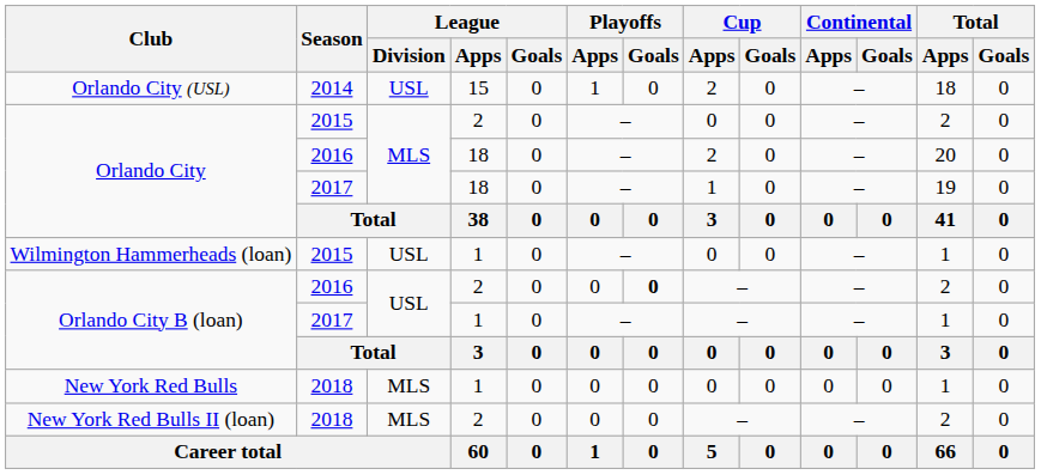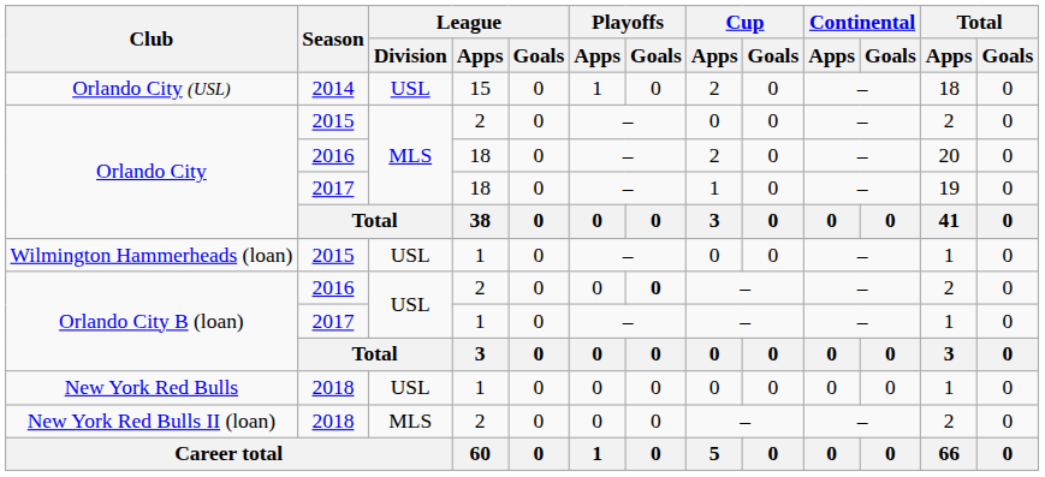 <table class="wikitable" style="text-align: center;">
 <tr>
 <th rowspan=2>Club</th>
 <th rowspan=2>Season</th>
 <th colspan=3>League</th>
 <th colspan=2>Playoffs</th>
 <th colspan=2><a href='#'>Cup</a></th>
 <th colspan=2><a href='#'>Continental</a></th>
 <th colspan=2>Total</th>
 </tr>
 <tr>
 <th>Division</th>
 <th>Apps</th>
 <th>Goals</th>
 <th>Apps</th>
 <th>Goals</th>
 <th>Apps</th>
 <th>Goals</th>
 <th>Apps</th>
 <th>Goals</th>
 <th>Apps</th>
 <th>Goals</th>
 </tr>
 <tr>
 <td><a href='#'>Orlando City</a> <small><em>(USL)</em></small></td>
 <td><a href='#'>2014</a></td>
 <td><a href='#'>USL</a></td>
 <td>15</td>
 <td>0</td>
 <td>1</td>
 <td>0</td>
 <td>2</td>
 <td>0</td>
 <td colspan=2>–</td>
 <td>18</td>
 <td>0</td>
 </tr>
 <tr>
 <td rowspan=4><a href='#'>Orlando City</a></td>
 <td><a href='#'>2015</a></td>
 <td rowspan=3><a href='#'>MLS</a></td>
 <td>2</td>
 <td>0</td>
 <td colspan=2>–</td>
 <td>0</td>
 <td>0</td>
 <td colspan=2>–</td>
 <td>2</td>
 <td>0</td>
 </tr>
 <tr>
 <td><a href='#'>2016</a></td>
 <td>18</td>
 <td>0</td>
 <td colspan=2>–</td>
 <td>2</td>
 <td>0</td>
 <td colspan=2>–</td>
 <td>20</td>
 <td>0</td>
 </tr>
 <tr>
 <td><a href='#'>2017</a></td>
 <td>18</td>
 <td>0</td>
 <td colspan=2>–</td>
 <td>1</td>
 <td>0</td>
 <td colspan=2>–</td>
 <td>19</td>
 <td>0</td>
 </tr>
 <tr>
 <th colspan=2>Total</th>
 <th>38</th>
 <th>0</th>
 <th>0</th>
 <th>0</th>
 <th>3</th>
 <th>0</th>
 <th>0</th>
 <th>0</th>
 <th>41</th>
 <th>0</th>
 </tr>
 <tr>
 <td><a href='#'>Wilmington Hammerheads</a> (loan)</td>
 <td><a href='#'>2015</a></td>
 <td>USL</td>
 <td>1</td>
 <td>0</td>
 <td colspan=2>–</td>
 <td>0</td>
 <td>0</td>
 <td colspan=2>–</td>
 <td>1</td>
 <td>0</td>
 </tr>
 <tr>
 <td rowspan=3><a href='#'>Orlando City B</a> (loan)</td>
 <td><a href='#'>2016</a></td>
 <td rowspan=2>USL</td>
 <td>2</td>
 <td>0</td>
 <td>0</td>
 <td><strong>0</strong></td>
 <td colspan=2>–</td>
 <td colspan=2>–</td>
 <td>2</td>
 <td>0</td>
 </tr>
 <tr>
 <td><a href='#'>2017</a></td>
 <td>1</td>
 <td>0</td>
 <td colspan=2>–</td>
 <td colspan=2>–</td>
 <td colspan=2>–</td>
 <td>1</td>
 <td>0</td>
 </tr>
 <tr>
 <th colspan=2>Total</th>
 <th>3</th>
 <th>0</th>
 <th>0</th>
 <th>0</th>
 <th>0</th>
 <th>0</th>
 <th>0</th>
 <th>0</th>
 <th>3</th>
 <th>0</th>
 </tr>
 <tr>
 <td><a href='#'>New York Red Bulls</a></td>
 <td><a href='#'>2018</a></td>
-<td>MLS</td>
+<td>USL</td>
 <td>1</td>
 <td>0</td>
 <td>0</td>
 <td>0</td>
 <td>0</td>
 <td>0</td>
 <td>0</td>
 <td>0</td>
 <td>1</td>
 <td>0</td>
 </tr>
 <tr>
 <td><a href='#'>New York Red Bulls II</a> (loan)</td>
 <td><a href='#'>2018</a></td>
 <td>MLS</td>
 <td>2</td>
 <td>0</td>
 <td>0</td>
 <td>0</td>
 <td colspan=2>–</td>
 <td colspan=2>–</td>
 <td>2</td>
 <td>0</td>
 </tr>
 <tr>
 <th colspan=3>Career total</th>
 <th>60</th>
 <th>0</th>
 <th>1</th>
 <th>0</th>
 <th>5</th>
 <th>0</th>
 <th>0</th>
 <th>0</th>
 <th>66</th>
 <th>0</th>
 </tr>
 </table>
